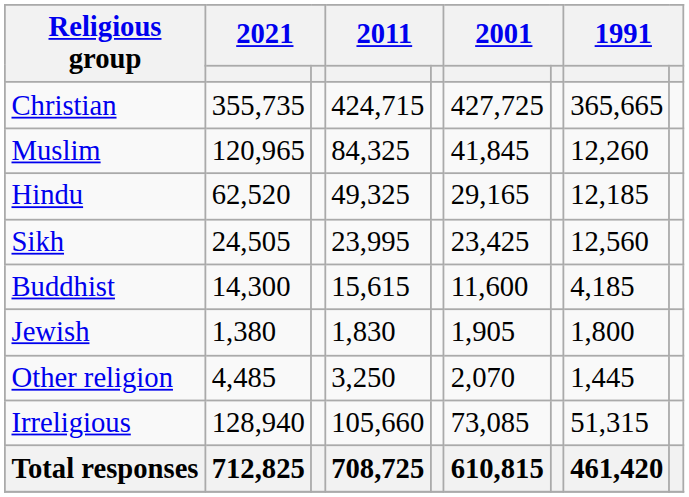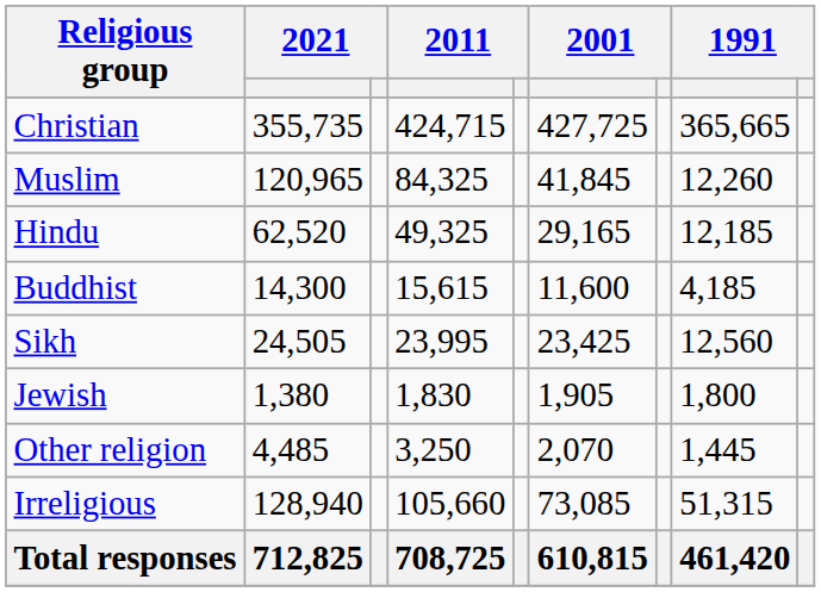 <table class="wikitable collapsible sortable">
 <tr>
 <th rowspan="2"><a href='#'>Religious</a><br>group</th>
 <th colspan="2"><a href='#'>2021</a></th>
 <th colspan="2"><a href='#'>2011</a></th>
 <th colspan="2"><a href='#'>2001</a></th>
 <th colspan="2"><a href='#'>1991</a></th>
 </tr>
 <tr>
 <th><a href='#'></a></th>
 <th></th>
 <th></th>
 <th></th>
 <th></th>
 <th></th>
 <th></th>
 <th></th>
 </tr>
 <tr>
 <td> <a href='#'>Christian</a></td>
 <td>355,735</td>
 <td></td>
 <td>424,715</td>
 <td></td>
 <td>427,725</td>
 <td></td>
 <td>365,665</td>
 <td></td>
 </tr>
 <tr>
 <td> <a href='#'>Muslim</a></td>
 <td>120,965</td>
 <td></td>
 <td>84,325</td>
 <td></td>
 <td>41,845</td>
 <td></td>
 <td>12,260</td>
 <td></td>
 </tr>
 <tr>
 <td> <a href='#'>Hindu</a></td>
 <td>62,520</td>
 <td></td>
 <td>49,325</td>
 <td></td>
 <td>29,165</td>
 <td></td>
 <td>12,185</td>
 <td></td>
 </tr>
 <tr>
+<td> <a href='#'>Buddhist</a></td>
+<td>14,300</td>
+<td></td>
+<td>15,615</td>
+<td></td>
+<td>11,600</td>
+<td></td>
+<td>4,185</td>
+<td></td>
+</tr>
+<tr>
 <td> <a href='#'>Sikh</a></td>
 <td>24,505</td>
 <td></td>
 <td>23,995</td>
 <td></td>
 <td>23,425</td>
 <td></td>
 <td>12,560</td>
-<td></td>
-</tr>
-<tr>
-<td> <a href='#'>Buddhist</a></td>
-<td>14,300</td>
-<td></td>
-<td>15,615</td>
-<td></td>
-<td>11,600</td>
-<td></td>
-<td>4,185</td>
 <td></td>
 </tr>
 <tr>
 <td> <a href='#'>Jewish</a></td>
 <td>1,380</td>
 <td></td>
 <td>1,830</td>
 <td></td>
 <td>1,905</td>
 <td></td>
 <td>1,800</td>
 <td></td>
 </tr>
 <tr>
 <td><a href='#'>Other religion</a></td>
 <td>4,485</td>
 <td></td>
 <td>3,250</td>
 <td></td>
 <td>2,070</td>
 <td></td>
 <td>1,445</td>
 <td></td>
 </tr>
 <tr>
 <td><a href='#'>Irreligious</a></td>
 <td>128,940</td>
 <td></td>
 <td>105,660</td>
 <td></td>
 <td>73,085</td>
 <td></td>
 <td>51,315</td>
 <td></td>
 </tr>
 <tr>
 <th>Total responses</th>
 <th>712,825</th>
 <th></th>
 <th>708,725</th>
 <th></th>
 <th>610,815</th>
 <th></th>
 <th>461,420</th>
 <th></th>
 </tr>
 <tr>
 </tr>
 </table>
